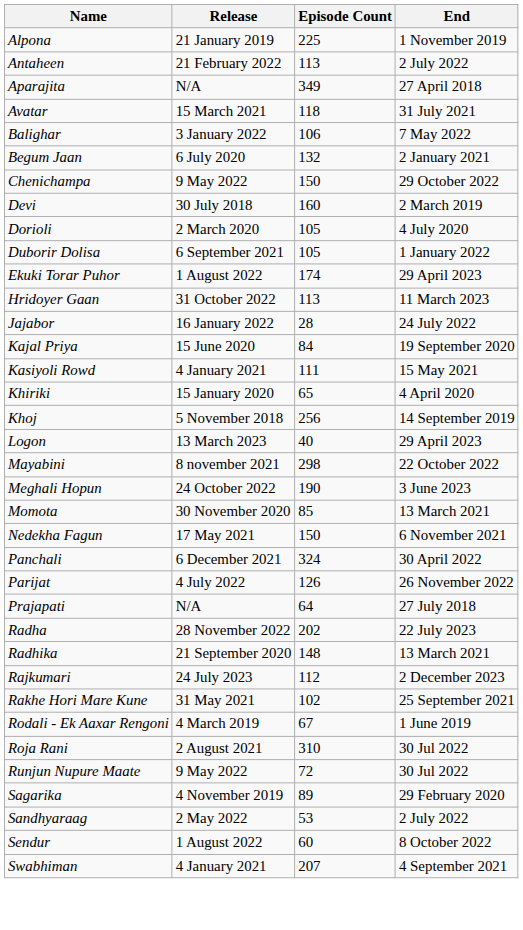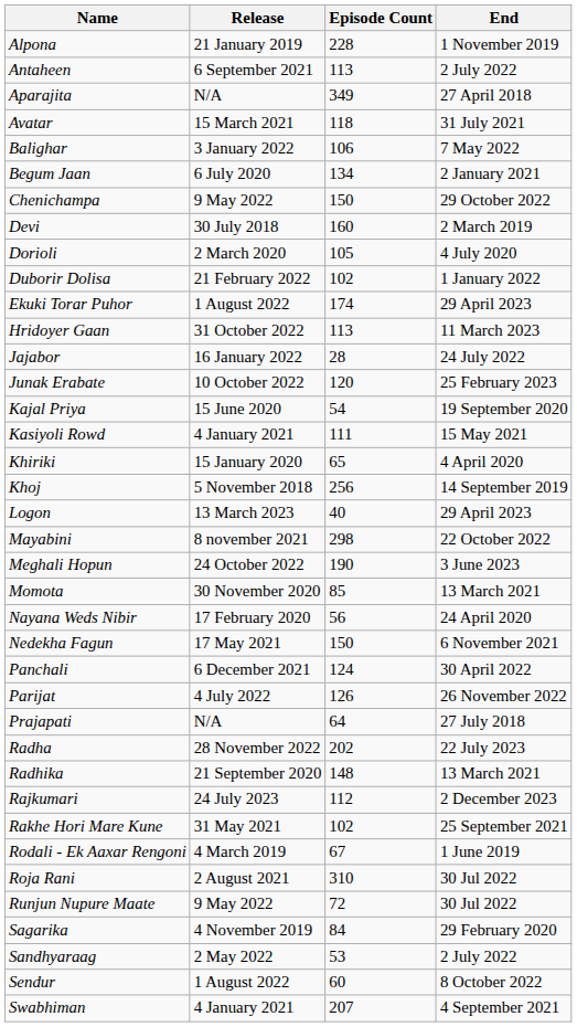 <table class="wikitable sortable">
 <tr>
 <th>Name</th>
 <th>Release</th>
 <th>Episode Count</th>
 <th>End</th>
 </tr>
 <tr>
 <td><em>Alpona</em></td>
 <td>21 January 2019</td>
-<td>225</td>
+<td>228</td>
 <td>1 November 2019</td>
 </tr>
 <tr>
 <td><em>Antaheen</em></td>
-<td>21 February 2022</td>
+<td>6 September 2021</td>
 <td>113</td>
 <td>2 July 2022</td>
 </tr>
 <tr>
 <td><em>Aparajita</em></td>
 <td>N/A</td>
 <td>349</td>
 <td>27 April 2018</td>
 </tr>
 <tr>
 <td><em>Avatar</em></td>
 <td>15 March 2021</td>
 <td>118</td>
 <td>31 July 2021</td>
 </tr>
 <tr>
 <td><em>Balighar</em></td>
 <td>3 January 2022</td>
 <td>106</td>
 <td>7 May 2022</td>
 </tr>
 <tr>
 <td><em>Begum Jaan</em></td>
 <td>6 July 2020</td>
-<td>132</td>
+<td>134</td>
 <td>2 January 2021</td>
 </tr>
 <tr>
 <td><em>Chenichampa</em></td>
 <td>9 May 2022</td>
 <td>150</td>
 <td>29 October 2022</td>
 </tr>
 <tr>
 <td><em>Devi</em></td>
 <td>30 July 2018</td>
 <td>160</td>
 <td>2 March 2019</td>
 </tr>
 <tr>
 <td><em>Dorioli</em></td>
 <td>2 March 2020</td>
 <td>105</td>
 <td>4 July 2020</td>
 </tr>
 <tr>
 <td><em>Duborir Dolisa</em></td>
-<td>6 September 2021</td>
-<td>105</td>
+<td>21 February 2022</td>
+<td>102</td>
 <td>1 January 2022</td>
 </tr>
 <tr>
 <td><em>Ekuki Torar Puhor</em></td>
 <td>1 August 2022</td>
 <td>174</td>
 <td>29 April 2023</td>
 </tr>
 <tr>
 <td><em>Hridoyer Gaan </em></td>
 <td>31 October 2022</td>
 <td>113</td>
 <td>11 March 2023</td>
 </tr>
 <tr>
 <td><em>Jajabor</em></td>
 <td>16 January 2022</td>
 <td>28</td>
 <td>24 July 2022</td>
 </tr>
 <tr>
+<td><em>Junak Erabate</em></td>
+<td>10 October 2022</td>
+<td>120</td>
+<td>25 February 2023</td>
+</tr>
+<tr>
 <td><em>Kajal Priya</em></td>
 <td>15 June 2020</td>
-<td>84</td>
+<td>54</td>
 <td>19 September 2020</td>
 </tr>
 <tr>
 <td><em>Kasiyoli Rowd</em></td>
 <td>4 January 2021</td>
 <td>111</td>
 <td>15 May 2021</td>
 </tr>
 <tr>
 <td><em>Khiriki</em></td>
 <td>15 January 2020</td>
 <td>65</td>
 <td>4 April 2020</td>
 </tr>
 <tr>
 <td><em>Khoj</em></td>
 <td>5 November 2018</td>
 <td>256</td>
 <td>14 September 2019</td>
 </tr>
 <tr>
 <td><em>Logon</em></td>
 <td>13 March 2023</td>
 <td>40</td>
 <td>29 April 2023</td>
 </tr>
 <tr>
 <td><em>Mayabini</em></td>
 <td>8 november 2021</td>
 <td>298</td>
 <td>22 October 2022</td>
 </tr>
 <tr>
 <td><em>Meghali Hopun</em></td>
 <td>24 October 2022</td>
 <td>190</td>
 <td>3 June 2023</td>
 </tr>
 <tr>
 <td><em>Momota</em></td>
 <td>30 November 2020</td>
 <td>85</td>
 <td>13 March 2021</td>
 </tr>
 <tr>
+<td><em>Nayana Weds Nibir</em></td>
+<td>17 February 2020</td>
+<td>56</td>
+<td>24 April 2020</td>
+</tr>
+<tr>
 <td><em>Nedekha Fagun</em></td>
 <td>17 May 2021</td>
 <td>150</td>
 <td>6 November 2021</td>
 </tr>
 <tr>
 <td><em>Panchali</em></td>
 <td>6 December 2021</td>
-<td>324</td>
+<td>124</td>
 <td>30 April 2022</td>
 </tr>
 <tr>
 <td><em>Parijat</em></td>
 <td>4 July 2022</td>
 <td>126</td>
 <td>26 November 2022</td>
 </tr>
 <tr>
 <td><em>Prajapati</em></td>
 <td>N/A</td>
 <td>64</td>
 <td>27 July 2018</td>
 </tr>
 <tr>
 <td><em>Radha</em></td>
 <td>28 November 2022</td>
 <td>202</td>
 <td>22 July 2023</td>
 </tr>
 <tr>
 <td><em>Radhika</em></td>
 <td>21 September 2020</td>
 <td>148</td>
 <td>13 March 2021</td>
 </tr>
 <tr>
 <td><em>Rajkumari</em></td>
 <td>24 July 2023</td>
 <td>112</td>
 <td>2 December 2023</td>
 </tr>
 <tr>
 <td><em>Rakhe Hori Mare Kune</em></td>
 <td>31 May 2021</td>
 <td>102</td>
 <td>25 September 2021</td>
 </tr>
 <tr>
 <td><em>Rodali - Ek Aaxar Rengoni</em></td>
 <td>4 March 2019</td>
 <td>67</td>
 <td>1 June 2019</td>
 </tr>
 <tr>
 <td><em>Roja Rani</em></td>
 <td>2 August 2021</td>
 <td>310</td>
 <td>30 Jul 2022</td>
 </tr>
 <tr>
 <td><em>Runjun Nupure Maate</em></td>
 <td>9 May 2022</td>
 <td>72</td>
 <td>30 Jul 2022</td>
 </tr>
 <tr>
 <td><em>Sagarika</em></td>
 <td>4 November 2019</td>
-<td>89</td>
+<td>84</td>
 <td>29 February 2020</td>
 </tr>
 <tr>
 <td><em>Sandhyaraag</em></td>
 <td>2 May 2022</td>
 <td>53</td>
 <td>2 July 2022</td>
 </tr>
 <tr>
 <td><em>Sendur</em></td>
 <td>1 August 2022</td>
 <td>60</td>
 <td>8 October 2022</td>
 </tr>
 <tr>
 <td><em>Swabhiman</em></td>
 <td>4 January 2021</td>
 <td>207</td>
 <td>4 September 2021</td>
 </tr>
 </table>
